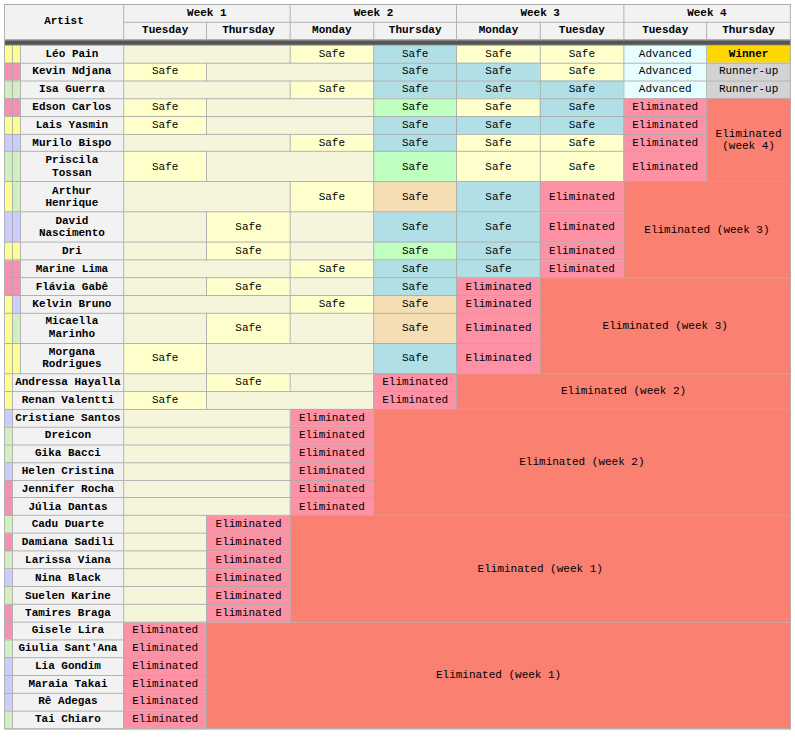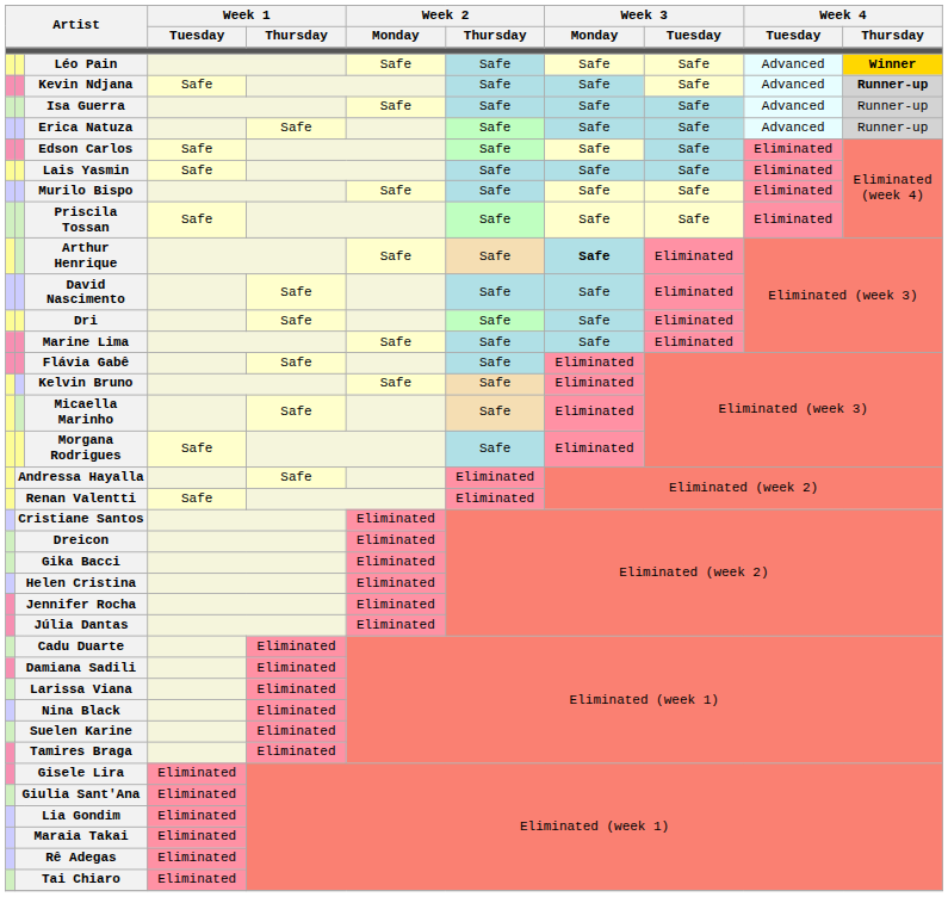 <table class="wikitable" style="text-align:center; font-size:95%; width:100%;">
 <tr>
 </tr>
 <tr>
 <th width=15% rowspan=2 colspan=3>Artist</th>
 <th width=15% colspan=2>Week 1</th>
 <th width=15% colspan=2>Week 2</th>
 <th width=15% colspan=2>Week 3</th>
 <th width=15% colspan=2>Week 4</th>
 </tr>
 <tr>
 <th width=10.5%>Tuesday</th>
 <th width=10.5%>Thursday</th>
 <th width=10.5%>Monday</th>
 <th width=10.5%>Thursday</th>
 <th width=10.5%>Monday</th>
 <th width=10.5%>Tuesday</th>
 <th width=10.5%>Tuesday</th>
 <th width=10.5%>Thursday</th>
 </tr>
 <tr>
 <td colspan=11 bgcolor=555555></td>
 </tr>
 <tr>
 <td width="1.0%" bgcolor=FDFD96></td>
 <td width="1.0%" bgcolor=FDFD96></td>
 <th>Léo Pain</th>
 <td bgcolor=F5F5DC colspan=2></td>
 <td bgcolor=FFFFCC>Safe</td>
 <td bgcolor=B0E0E6>Safe</td>
 <td bgcolor=FFFFCC>Safe</td>
 <td bgcolor=FFFFCC>Safe</td>
 <td bgcolor=E7FEFF>Advanced</td>
 <td bgcolor=FFD700><strong>Winner</strong></td>
 </tr>
 <tr>
 <td bgcolor=F78FB2></td>
 <td bgcolor=F78FB2></td>
 <th>Kevin Ndjana</th>
 <td bgcolor=FFFFCC>Safe</td>
 <td colspan=2 bgcolor=F5F5DC></td>
 <td bgcolor=B0E0E6>Safe</td>
 <td bgcolor=B0E0E6>Safe</td>
 <td bgcolor=FFFFCC>Safe</td>
 <td bgcolor=E7FEFF>Advanced</td>
-<td bgcolor=D3D3D3>Runner-up</td>
+<td bgcolor=D3D3D3><strong>Runner-up</strong></td>
 </tr>
 <tr>
 <td bgcolor=D0F0C0></td>
 <td bgcolor=D0F0C0></td>
 <th>Isa Guerra</th>
 <td bgcolor=F5F5DC colspan=2></td>
 <td bgcolor=FFFFCC>Safe</td>
 <td bgcolor=B0E0E6>Safe</td>
+<td bgcolor=B0E0E6>Safe</td>
+<td bgcolor=B0E0E6>Safe</td>
+<td bgcolor=E7FEFF>Advanced</td>
+<td bgcolor=D3D3D3>Runner-up</td>
+</tr>
+<tr>
+<td bgcolor=CCCCFF></td>
+<td bgcolor=CCCCFF></td>
+<th>Erica Natuza</th>
+<td bgcolor=F5F5DC></td>
+<td bgcolor=FFFFCC>Safe</td>
+<td bgcolor=F5F5DC></td>
+<td bgcolor=BFFFC0>Safe</td>
 <td bgcolor=B0E0E6>Safe</td>
 <td bgcolor=B0E0E6>Safe</td>
 <td bgcolor=E7FEFF>Advanced</td>
 <td bgcolor=D3D3D3>Runner-up</td>
 </tr>
 <tr>
 <td bgcolor=F78FB2></td>
 <td bgcolor=F78FB2></td>
 <th>Edson Carlos</th>
 <td bgcolor=FFFFCC>Safe</td>
 <td bgcolor=F5F5DC colspan=2></td>
 <td bgcolor=BFFFC0>Safe</td>
 <td bgcolor=FFFFCC>Safe</td>
 <td bgcolor=B0E0E6>Safe</td>
 <td bgcolor=FF91A4>Eliminated</td>
 <td bgcolor=FA8072 rowspan=4>Eliminated<br>(week 4)</td>
 </tr>
 <tr>
 <td bgcolor=FDFD96></td>
 <td bgcolor=FDFD96></td>
 <th>Lais Yasmin</th>
 <td bgcolor=FFFFCC>Safe</td>
 <td bgcolor=F5F5DC colspan=2></td>
 <td bgcolor=B0E0E6>Safe</td>
 <td bgcolor=B0E0E6>Safe</td>
 <td bgcolor=B0E0E6>Safe</td>
 <td bgcolor=FF91A4>Eliminated</td>
 </tr>
 <tr>
 <td bgcolor=CCCCFF></td>
 <td bgcolor=CCCCFF></td>
 <th>Murilo Bispo</th>
 <td bgcolor=F5F5DC colspan=2></td>
 <td bgcolor=FFFFCC>Safe</td>
 <td bgcolor=B0E0E6>Safe</td>
 <td bgcolor=FFFFCC>Safe</td>
 <td bgcolor=FFFFCC>Safe</td>
 <td bgcolor=FF91A4>Eliminated</td>
 </tr>
 <tr>
 <td bgcolor=D0F0C0></td>
 <td bgcolor=D0F0C0></td>
 <th>Priscila Tossan</th>
 <td bgcolor=FFFFCC>Safe</td>
 <td bgcolor=F5F5DC colspan=2></td>
 <td bgcolor=BFFFC0>Safe</td>
 <td bgcolor=FFFFCC>Safe</td>
 <td bgcolor=FFFFCC>Safe</td>
 <td bgcolor=FF91A4>Eliminated</td>
 </tr>
 <tr>
 <td bgcolor=FDFD96></td>
 <td bgcolor=D0F0C0></td>
 <th>Arthur Henrique</th>
 <td bgcolor=F5F5DC colspan=2></td>
 <td bgcolor=FFFFCC>Safe</td>
 <td bgcolor=F5DEB3>Safe</td>
-<td bgcolor=B0E0E6>Safe</td>
+<td bgcolor=B0E0E6><strong>Safe</strong></td>
 <td bgcolor=FF91A4>Eliminated</td>
 <td bgcolor=FA8072 rowspan=4 colspan=2>Eliminated (week 3)</td>
 </tr>
 <tr>
 <td bgcolor=CCCCFF></td>
 <td bgcolor=CCCCFF></td>
 <th>David Nascimento</th>
 <td bgcolor=F5F5DC></td>
 <td bgcolor=FFFFCC>Safe</td>
 <td bgcolor=F5F5DC></td>
 <td bgcolor=B0E0E6>Safe</td>
 <td bgcolor=B0E0E6>Safe</td>
 <td bgcolor=FF91A4>Eliminated</td>
 </tr>
 <tr>
 <td bgcolor=FDFD96></td>
 <td bgcolor=FDFD96></td>
 <th>Dri</th>
 <td bgcolor=F5F5DC></td>
 <td bgcolor=FFFFCC>Safe</td>
 <td bgcolor=F5F5DC></td>
 <td bgcolor=BFFFC0>Safe</td>
 <td bgcolor=B0E0E6>Safe</td>
 <td bgcolor=FF91A4>Eliminated</td>
 </tr>
 <tr>
 <td bgcolor=F78FB2></td>
 <td bgcolor=F78FB2></td>
 <th>Marine Lima</th>
 <td bgcolor=F5F5DC colspan=2></td>
 <td bgcolor=FFFFCC>Safe</td>
 <td bgcolor=B0E0E6>Safe</td>
 <td bgcolor=B0E0E6>Safe</td>
 <td bgcolor=FF91A4>Eliminated</td>
 </tr>
 <tr>
 <td bgcolor=F78FB2></td>
 <td bgcolor=F78FB2></td>
 <th>Flávia Gabê</th>
 <td bgcolor=F5F5DC></td>
 <td bgcolor=FFFFCC>Safe</td>
 <td bgcolor=F5F5DC></td>
 <td bgcolor=B0E0E6>Safe</td>
 <td bgcolor=FF91A4>Eliminated</td>
 <td bgcolor=FA8072 rowspan=4 colspan=3>Eliminated (week 3)</td>
 </tr>
 <tr>
 <td bgcolor=FDFD96></td>
 <td bgcolor=CCCCFF></td>
 <th>Kelvin Bruno</th>
 <td bgcolor=F5F5DC colspan=2></td>
 <td bgcolor=FFFFCC>Safe</td>
 <td bgcolor=F5DEB3>Safe</td>
 <td bgcolor=FF91A4>Eliminated</td>
 </tr>
 <tr>
 <td bgcolor=FDFD96></td>
 <td bgcolor=D0F0C0></td>
 <th>Micaella Marinho</th>
 <td bgcolor=F5F5DC></td>
 <td bgcolor=FFFFCC>Safe</td>
 <td bgcolor=F5F5DC></td>
 <td bgcolor=F5DEB3>Safe</td>
 <td bgcolor=FF91A4>Eliminated</td>
 </tr>
 <tr>
 <td bgcolor=FDFD96></td>
 <td bgcolor=FDFD96></td>
 <th>Morgana Rodrigues</th>
 <td bgcolor=FFFFCC>Safe</td>
 <td bgcolor=F5F5DC colspan=2></td>
 <td bgcolor=B0E0E6>Safe</td>
 <td bgcolor=FF91A4>Eliminated</td>
 </tr>
 <tr>
 <td bgcolor=FDFD96></td>
 <th colspan=2>Andressa Hayalla</th>
 <td bgcolor=F5F5DC></td>
 <td bgcolor=FFFFCC>Safe</td>
 <td bgcolor=F5F5DC></td>
 <td bgcolor=FF91A4>Eliminated</td>
 <td bgcolor=FA8072 rowspan=2 colspan=4>Eliminated (week 2)</td>
 </tr>
 <tr>
 <td bgcolor=FDFD96></td>
 <th colspan=2>Renan Valentti</th>
 <td bgcolor=FFFFCC>Safe</td>
 <td bgcolor=F5F5DC colspan=2></td>
 <td bgcolor=FF91A4>Eliminated</td>
 </tr>
 <tr>
 <td bgcolor=CCCCFF></td>
 <th colspan=2>Cristiane Santos</th>
 <td bgcolor=F5F5DC colspan=2></td>
 <td bgcolor=FF91A4>Eliminated</td>
 <td bgcolor=FA8072 rowspan=6 colspan=5>Eliminated (week 2)</td>
 </tr>
 <tr>
 <td bgcolor=D0F0C0></td>
 <th colspan=2>Dreicon</th>
 <td bgcolor=F5F5DC colspan=2></td>
 <td bgcolor=FF91A4>Eliminated</td>
 </tr>
 <tr>
 <td bgcolor=D0F0C0></td>
 <th colspan=2>Gika Bacci</th>
 <td bgcolor=F5F5DC colspan=2></td>
 <td bgcolor=FF91A4>Eliminated</td>
 </tr>
 <tr>
 <td bgcolor=CCCCFF></td>
 <th colspan=2>Helen Cristina</th>
 <td bgcolor=F5F5DC colspan=2></td>
 <td bgcolor=FF91A4>Eliminated</td>
 </tr>
 <tr>
 <td bgcolor=F78FB2></td>
 <th colspan=2>Jennifer Rocha</th>
 <td bgcolor=F5F5DC colspan=2></td>
 <td bgcolor=FF91A4>Eliminated</td>
 </tr>
 <tr>
 <td bgcolor=F78FB2></td>
 <th colspan=2>Júlia Dantas</th>
 <td bgcolor=F5F5DC colspan=2></td>
 <td bgcolor=FF91A4>Eliminated</td>
 </tr>
 <tr>
 <td bgcolor=D0F0C0></td>
 <th colspan=2>Cadu Duarte</th>
 <td bgcolor=F5F5DC></td>
 <td bgcolor=FF91A4>Eliminated</td>
 <td bgcolor=FA8072 rowspan=6 colspan=6>Eliminated (week 1)</td>
 </tr>
 <tr>
 <td bgcolor=F78FB2></td>
 <th colspan=2>Damiana Sadili</th>
 <td bgcolor=F5F5DC></td>
 <td bgcolor=FF91A4>Eliminated</td>
 </tr>
 <tr>
 <td bgcolor=D0F0C0></td>
 <th colspan=2>Larissa Viana</th>
 <td bgcolor=F5F5DC></td>
 <td bgcolor=FF91A4>Eliminated</td>
 </tr>
 <tr>
 <td bgcolor=CCCCFF></td>
 <th colspan=2>Nina Black</th>
 <td bgcolor=F5F5DC></td>
 <td bgcolor=FF91A4>Eliminated</td>
 </tr>
 <tr>
 <td bgcolor=D0F0C0></td>
 <th colspan=2>Suelen Karine</th>
 <td bgcolor=F5F5DC></td>
 <td bgcolor=FF91A4>Eliminated</td>
 </tr>
 <tr>
 <td bgcolor=F78FB2></td>
 <th colspan=2>Tamires Braga</th>
 <td bgcolor=F5F5DC></td>
 <td bgcolor=FF91A4>Eliminated</td>
 </tr>
 <tr>
 <td bgcolor=F78FB2></td>
 <th colspan=2>Gisele Lira</th>
 <td bgcolor=FF91A4>Eliminated</td>
 <td bgcolor=FA8072 rowspan=6 colspan=7>Eliminated (week 1)</td>
 </tr>
 <tr>
 <td bgcolor=D0F0C0></td>
 <th colspan=2>Giulia Sant'Ana</th>
 <td bgcolor=FF91A4>Eliminated</td>
 </tr>
 <tr>
 <td bgcolor=CCCCFF></td>
 <th colspan=2>Lia Gondim</th>
 <td bgcolor=FF91A4>Eliminated</td>
 </tr>
 <tr>
 <td bgcolor=CCCCFF></td>
 <th colspan=2>Maraia Takai</th>
 <td bgcolor=FF91A4>Eliminated</td>
 </tr>
 <tr>
 <td bgcolor=CCCCFF></td>
 <th colspan=2>Rê Adegas</th>
 <td bgcolor=FF91A4>Eliminated</td>
 </tr>
 <tr>
 <td bgcolor=D0F0C0></td>
 <th colspan=2>Tai Chiaro</th>
 <td bgcolor=FF91A4>Eliminated</td>
 </tr>
 <tr>
 </tr>
 </table>
